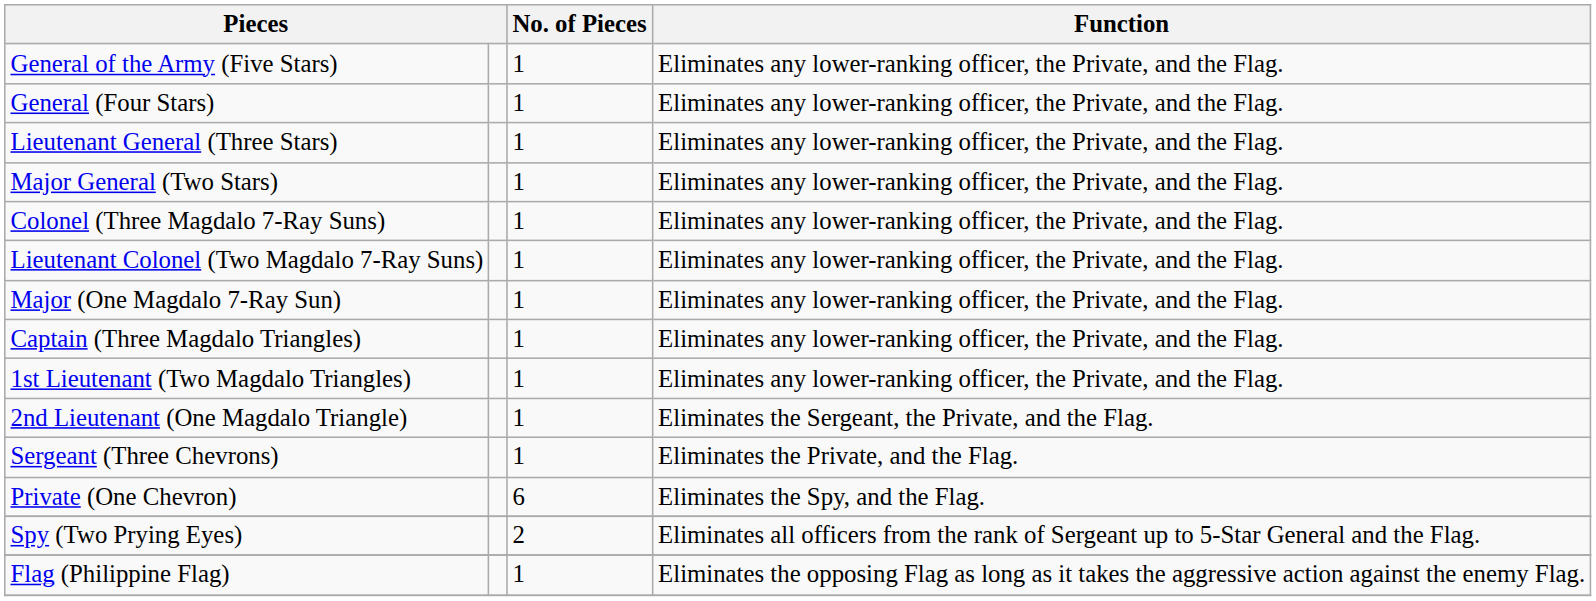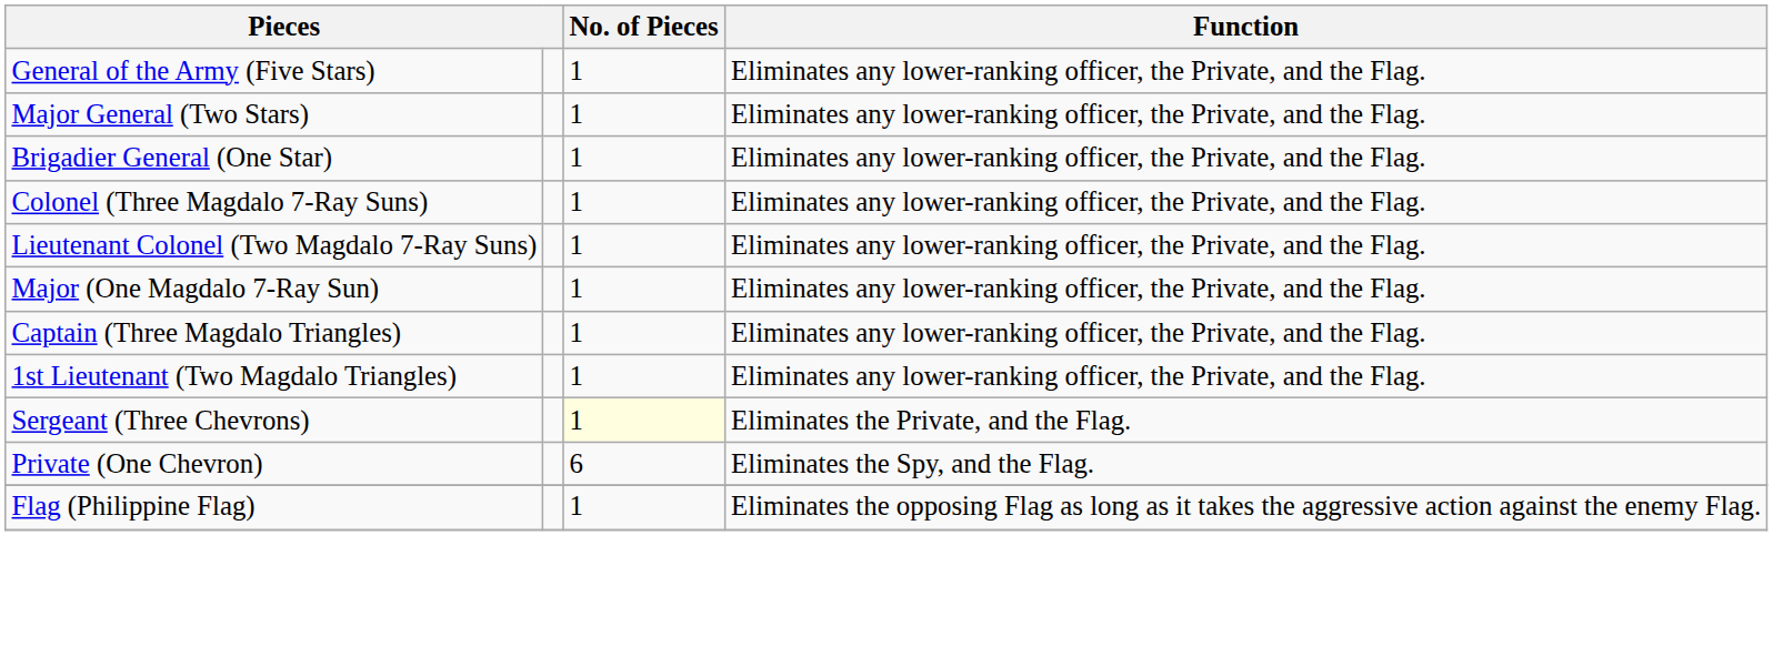 <table class="wikitable">
 <tr>
 <th colspan=2>Pieces</th>
 <th>No. of Pieces</th>
 <th>Function</th>
 </tr>
 <tr>
 <td><a href='#'>General of the Army</a> (Five Stars)</td>
 <td> </td>
 <td>1</td>
 <td>Eliminates any lower-ranking officer, the Private, and the Flag.</td>
 </tr>
 <tr>
-<td><a href='#'>General</a> (Four Stars)</td>
+<td><a href='#'>Major General</a> (Two Stars)</td>
 <td> </td>
 <td>1</td>
 <td>Eliminates any lower-ranking officer, the Private, and the Flag.</td>
 </tr>
 <tr>
-<td><a href='#'>Lieutenant General</a> (Three Stars)</td>
-<td> </td>
-<td>1</td>
-<td>Eliminates any lower-ranking officer, the Private, and the Flag.</td>
-</tr>
-<tr>
-<td><a href='#'>Major General</a> (Two Stars)</td>
+<td><a href='#'>Brigadier General</a> (One Star)</td>
 <td> </td>
 <td>1</td>
 <td>Eliminates any lower-ranking officer, the Private, and the Flag.</td>
 </tr>
 <tr>
 <td><a href='#'>Colonel</a> (Three Magdalo 7-Ray Suns)</td>
 <td> </td>
 <td>1</td>
 <td>Eliminates any lower-ranking officer, the Private, and the Flag.</td>
 </tr>
 <tr>
 <td><a href='#'>Lieutenant Colonel</a> (Two Magdalo 7-Ray Suns)</td>
 <td> </td>
 <td>1</td>
 <td>Eliminates any lower-ranking officer, the Private, and the Flag.</td>
 </tr>
 <tr>
 <td><a href='#'>Major</a> (One Magdalo 7-Ray Sun)</td>
 <td> </td>
 <td>1</td>
 <td>Eliminates any lower-ranking officer, the Private, and the Flag.</td>
 </tr>
 <tr>
 <td><a href='#'>Captain</a> (Three Magdalo Triangles)</td>
 <td> </td>
 <td>1</td>
 <td>Eliminates any lower-ranking officer, the Private, and the Flag.</td>
 </tr>
 <tr>
 <td><a href='#'>1st Lieutenant</a> (Two Magdalo Triangles)</td>
 <td> </td>
 <td>1</td>
 <td>Eliminates any lower-ranking officer, the Private, and the Flag.</td>
 </tr>
 <tr>
-<td><a href='#'>2nd Lieutenant</a> (One Magdalo Triangle)</td>
-<td> </td>
-<td>1</td>
-<td>Eliminates the Sergeant, the Private, and the Flag.</td>
-</tr>
-<tr>
 <td><a href='#'>Sergeant</a> (Three Chevrons)</td>
 <td> </td>
-<td>1</td>
+<td style="background: lightyellow;">1</td>
 <td>Eliminates the Private, and the Flag.</td>
 </tr>
 <tr>
 <td><a href='#'>Private</a> (One Chevron)</td>
 <td> </td>
 <td>6</td>
 <td>Eliminates the Spy, and the Flag.</td>
 </tr>
 <tr>
-</tr>
-<tr>
-<td><a href='#'>Spy</a> (Two Prying Eyes)</td>
-<td> </td>
-<td>2</td>
-<td>Eliminates all officers from the rank of Sergeant up to 5-Star General and the Flag.</td>
 </tr>
 <tr>
 </tr>
 <tr>
 <td><a href='#'>Flag</a> (Philippine Flag)</td>
 <td> </td>
 <td>1</td>
 <td>Eliminates the opposing Flag as long as it takes the aggressive action against the enemy Flag.</td>
 </tr>
 <tr>
 </tr>
 </table>
